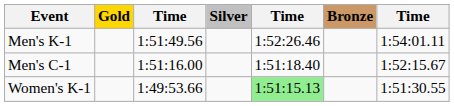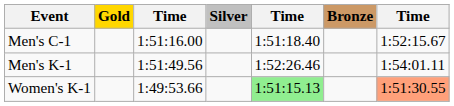 <table class="wikitable">
 <tr>
 <th>Event</th>
 <td align=center bgcolor="gold"><strong>Gold</strong></td>
 <th>Time</th>
 <td align=center bgcolor="silver"><strong>Silver</strong></td>
 <th>Time</th>
 <td align=center bgcolor="CC9966"><strong>Bronze</strong></td>
 <th>Time</th>
 </tr>
 <tr>
+<td>Men's C-1</td>
+<td></td>
+<td>1:51:16.00</td>
+<td></td>
+<td>1:51:18.40</td>
+<td></td>
+<td>1:52:15.67</td>
+</tr>
+<tr>
 <td>Men's K-1</td>
 <td></td>
 <td>1:51:49.56</td>
 <td></td>
 <td>1:52:26.46</td>
 <td></td>
 <td>1:54:01.11</td>
 </tr>
 <tr>
-<td>Men's C-1</td>
-<td></td>
-<td>1:51:16.00</td>
-<td></td>
-<td>1:51:18.40</td>
-<td></td>
-<td>1:52:15.67</td>
-</tr>
-<tr>
 <td>Women's K-1</td>
 <td></td>
 <td>1:49:53.66</td>
 <td></td>
 <td style="background: lightgreen;">1:51:15.13</td>
 <td></td>
-<td>1:51:30.55</td>
+<td style="background: lightsalmon;">1:51:30.55</td>
 </tr>
 </table>
